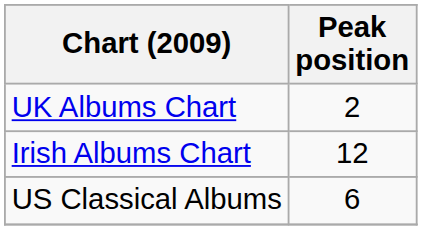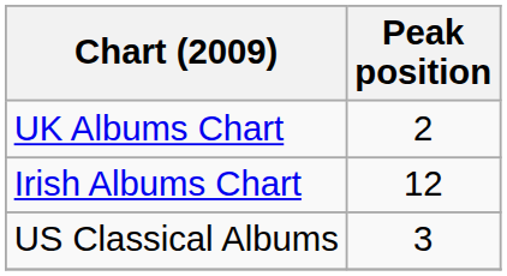 <table class="wikitable sortable">
 <tr>
 <th>Chart (2009)</th>
 <th>Peak<br>position</th>
 </tr>
 <tr>
 <td><a href='#'>UK Albums Chart</a></td>
 <td style="text-align:center;">2</td>
 </tr>
 <tr>
 <td><a href='#'>Irish Albums Chart</a></td>
 <td style="text-align:center;">12</td>
 </tr>
 <tr>
 <td>US Classical Albums</td>
-<td style="text-align:center;">6</td>
+<td style="text-align:center;">3</td>
 </tr>
 <tr>
 </tr>
 </table>
